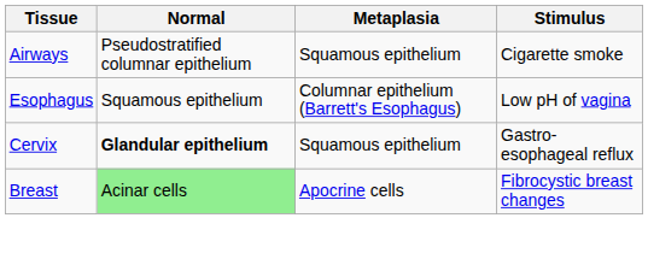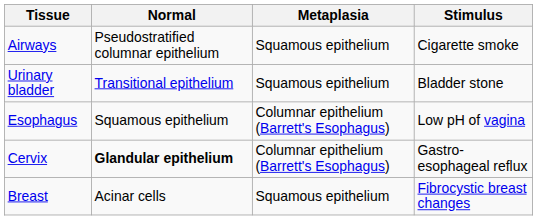 <table class="wikitable">
 <tr>
 <th>Tissue</th>
 <th>Normal</th>
 <th>Metaplasia</th>
 <th>Stimulus</th>
 </tr>
 <tr>
 <td><a href='#'>Airways</a></td>
 <td>Pseudostratified columnar epithelium</td>
 <td>Squamous epithelium</td>
 <td>Cigarette smoke</td>
 </tr>
 <tr>
+<td><a href='#'>Urinary bladder</a></td>
+<td><a href='#'>Transitional epithelium</a></td>
+<td>Squamous epithelium</td>
+<td>Bladder stone</td>
+</tr>
+<tr>
 <td><a href='#'>Esophagus</a></td>
 <td>Squamous epithelium</td>
 <td>Columnar epithelium (<a href='#'>Barrett's Esophagus</a>)</td>
 <td>Low pH of <a href='#'>vagina</a></td>
 </tr>
 <tr>
 <td><a href='#'>Cervix</a></td>
 <td><strong>Glandular epithelium</strong></td>
-<td>Squamous epithelium</td>
+<td>Columnar epithelium (<a href='#'>Barrett's Esophagus</a>)</td>
 <td>Gastro-esophageal reflux</td>
 </tr>
 <tr>
 <td><a href='#'>Breast</a></td>
-<td style="background: lightgreen;">Acinar cells</td>
-<td><a href='#'>Apocrine</a> cells</td>
+<td>Acinar cells</td>
+<td>Squamous epithelium</td>
 <td><a href='#'>Fibrocystic breast changes</a></td>
 </tr>
 </table>
